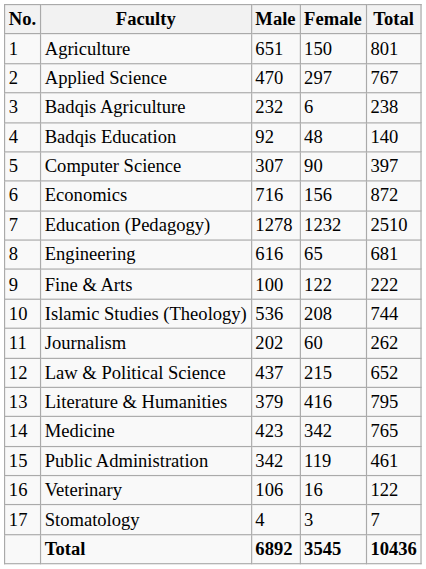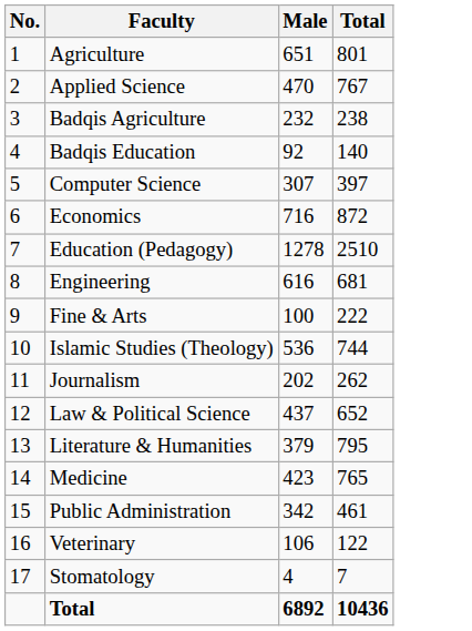 <table class="wikitable">
 <tr>
 <th>No.</th>
 <th>Faculty</th>
 <th>Male</th>
-<th>Female</th>
 <th>Total</th>
 </tr>
 <tr>
 <td>1</td>
 <td>Agriculture</td>
 <td>651</td>
-<td>150</td>
 <td>801</td>
 </tr>
 <tr>
 <td>2</td>
 <td>Applied Science</td>
 <td>470</td>
-<td>297</td>
 <td>767</td>
 </tr>
 <tr>
 <td>3</td>
 <td>Badqis Agriculture</td>
 <td>232</td>
-<td>6</td>
 <td>238</td>
 </tr>
 <tr>
 <td>4</td>
 <td>Badqis Education</td>
 <td>92</td>
-<td>48</td>
 <td>140</td>
 </tr>
 <tr>
 <td>5</td>
 <td>Computer Science</td>
 <td>307</td>
-<td>90</td>
 <td>397</td>
 </tr>
 <tr>
 <td>6</td>
 <td>Economics</td>
 <td>716</td>
-<td>156</td>
 <td>872</td>
 </tr>
 <tr>
 <td>7</td>
 <td>Education (Pedagogy)</td>
 <td>1278</td>
-<td>1232</td>
 <td>2510</td>
 </tr>
 <tr>
 <td>8</td>
 <td>Engineering</td>
 <td>616</td>
-<td>65</td>
 <td>681</td>
 </tr>
 <tr>
 <td>9</td>
 <td>Fine & Arts</td>
 <td>100</td>
-<td>122</td>
 <td>222</td>
 </tr>
 <tr>
 <td>10</td>
 <td>Islamic Studies (Theology)</td>
 <td>536</td>
-<td>208</td>
 <td>744</td>
 </tr>
 <tr>
 <td>11</td>
 <td>Journalism</td>
 <td>202</td>
-<td>60</td>
 <td>262</td>
 </tr>
 <tr>
 <td>12</td>
 <td>Law & Political Science</td>
 <td>437</td>
-<td>215</td>
 <td>652</td>
 </tr>
 <tr>
 <td>13</td>
 <td>Literature & Humanities</td>
 <td>379</td>
-<td>416</td>
 <td>795</td>
 </tr>
 <tr>
 <td>14</td>
 <td>Medicine</td>
 <td>423</td>
-<td>342</td>
 <td>765</td>
 </tr>
 <tr>
 <td>15</td>
 <td>Public Administration</td>
 <td>342</td>
-<td>119</td>
 <td>461</td>
 </tr>
 <tr>
 <td>16</td>
 <td>Veterinary</td>
 <td>106</td>
-<td>16</td>
 <td>122</td>
 </tr>
 <tr>
 <td>17</td>
 <td>Stomatology</td>
 <td>4</td>
-<td>3</td>
 <td>7</td>
 </tr>
 <tr>
 <td></td>
 <td><strong>Total</strong></td>
 <td><strong>6892</strong></td>
-<td><strong>3545</strong></td>
 <td><strong>10436</strong></td>
 </tr>
 </table>
